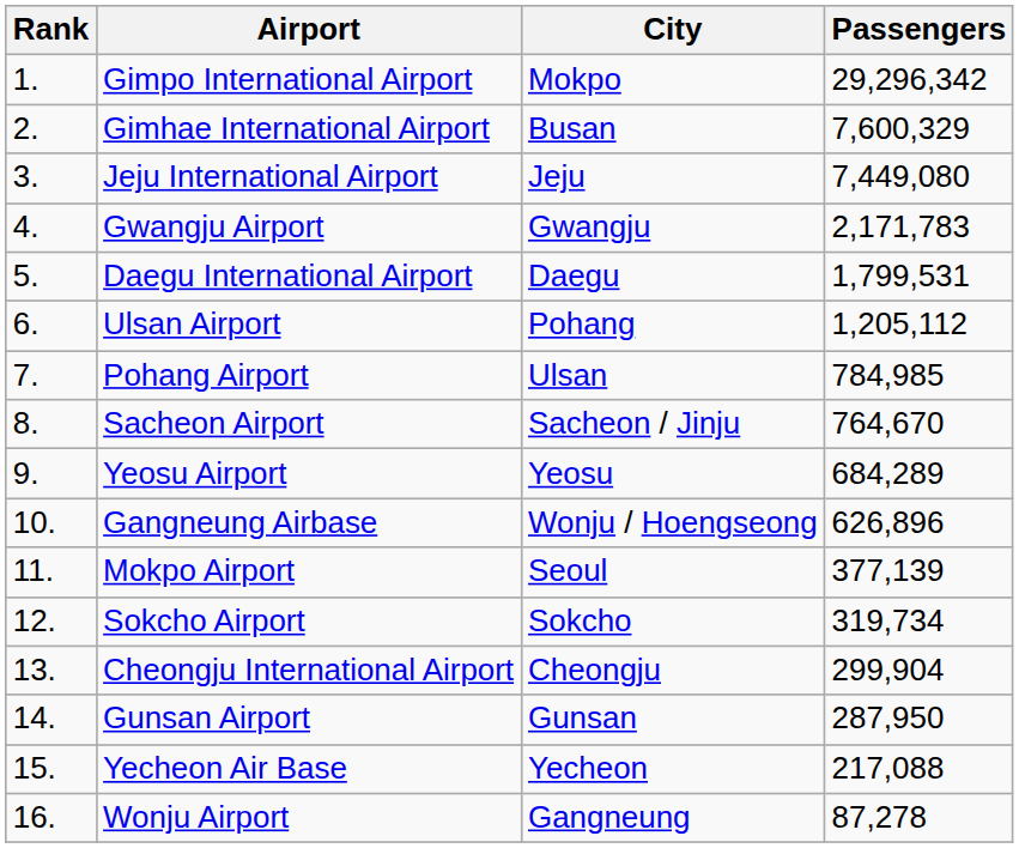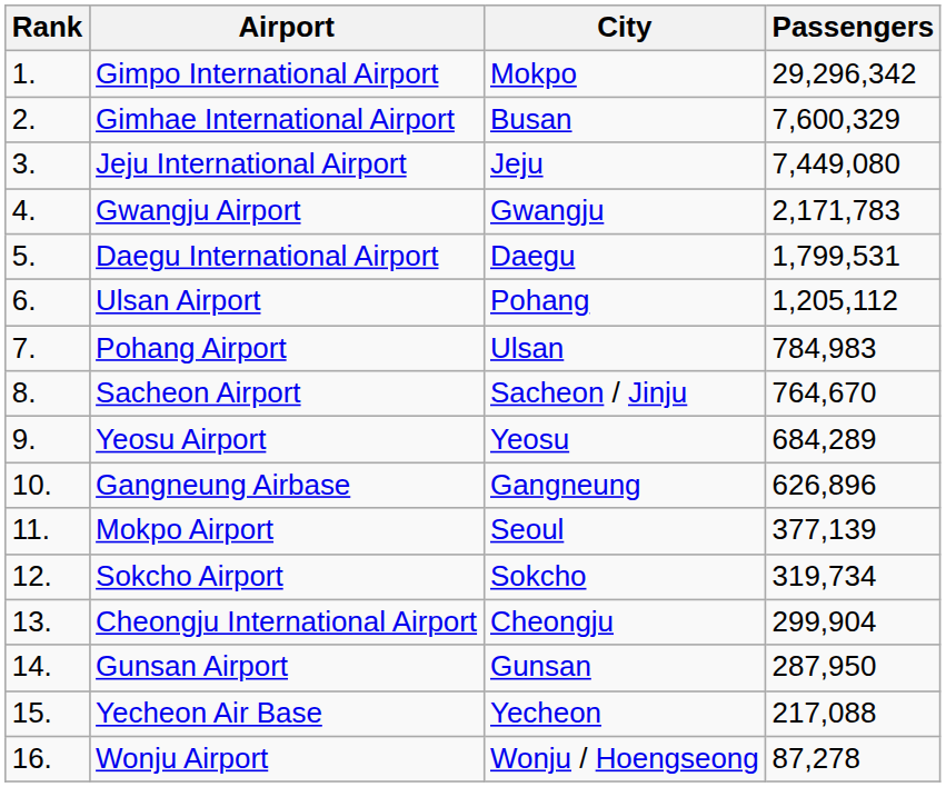 <table class="wikitable">
 <tr>
 <th>Rank</th>
 <th>Airport</th>
 <th>City</th>
 <th>Passengers</th>
 </tr>
 <tr>
 <td>1.</td>
 <td><a href='#'>Gimpo International Airport</a></td>
 <td><a href='#'>Mokpo</a></td>
 <td>29,296,342</td>
 </tr>
 <tr>
 <td>2.</td>
 <td><a href='#'>Gimhae International Airport</a></td>
 <td><a href='#'>Busan</a></td>
 <td>7,600,329</td>
 </tr>
 <tr>
 <td>3.</td>
 <td><a href='#'>Jeju International Airport</a></td>
 <td><a href='#'>Jeju</a></td>
 <td>7,449,080</td>
 </tr>
 <tr>
 <td>4.</td>
 <td><a href='#'>Gwangju Airport</a></td>
 <td><a href='#'>Gwangju</a></td>
 <td>2,171,783</td>
 </tr>
 <tr>
 <td>5.</td>
 <td><a href='#'>Daegu International Airport</a></td>
 <td><a href='#'>Daegu</a></td>
 <td>1,799,531</td>
 </tr>
 <tr>
 <td>6.</td>
 <td><a href='#'>Ulsan Airport</a></td>
 <td><a href='#'>Pohang</a></td>
 <td>1,205,112</td>
 </tr>
 <tr>
 <td>7.</td>
 <td><a href='#'>Pohang Airport</a></td>
 <td><a href='#'>Ulsan</a></td>
-<td>784,985</td>
+<td>784,983</td>
 </tr>
 <tr>
 <td>8.</td>
 <td><a href='#'>Sacheon Airport</a></td>
 <td><a href='#'>Sacheon</a> / <a href='#'>Jinju</a></td>
 <td>764,670</td>
 </tr>
 <tr>
 <td>9.</td>
 <td><a href='#'>Yeosu Airport</a></td>
 <td><a href='#'>Yeosu</a></td>
 <td>684,289</td>
 </tr>
 <tr>
 <td>10.</td>
 <td><a href='#'>Gangneung Airbase</a></td>
-<td><a href='#'>Wonju</a> / <a href='#'>Hoengseong</a></td>
+<td><a href='#'>Gangneung</a></td>
 <td>626,896</td>
 </tr>
 <tr>
 <td>11.</td>
 <td><a href='#'>Mokpo Airport</a></td>
 <td><a href='#'>Seoul</a></td>
 <td>377,139</td>
 </tr>
 <tr>
 <td>12.</td>
 <td><a href='#'>Sokcho Airport</a></td>
 <td><a href='#'>Sokcho</a></td>
 <td>319,734</td>
 </tr>
 <tr>
 <td>13.</td>
 <td><a href='#'>Cheongju International Airport</a></td>
 <td><a href='#'>Cheongju</a></td>
 <td>299,904</td>
 </tr>
 <tr>
 <td>14.</td>
 <td><a href='#'>Gunsan Airport</a></td>
 <td><a href='#'>Gunsan</a></td>
 <td>287,950</td>
 </tr>
 <tr>
 <td>15.</td>
 <td><a href='#'>Yecheon Air Base</a></td>
 <td><a href='#'>Yecheon</a></td>
 <td>217,088</td>
 </tr>
 <tr>
 <td>16.</td>
 <td><a href='#'>Wonju Airport</a></td>
-<td><a href='#'>Gangneung</a></td>
+<td><a href='#'>Wonju</a> / <a href='#'>Hoengseong</a></td>
 <td>87,278</td>
 </tr>
 </table>
